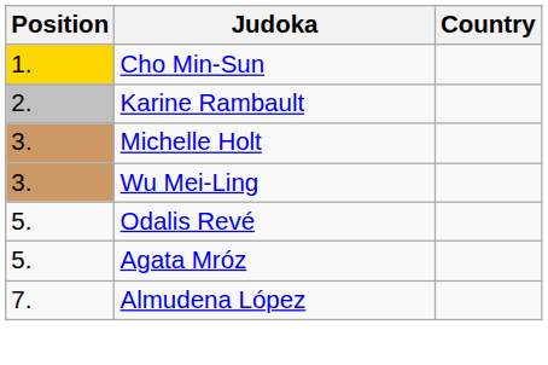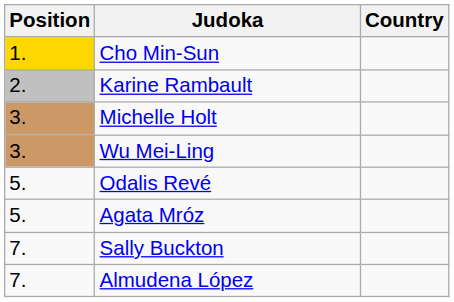 <table class=wikitable>
 <tr>
 <th width=10>Position</th>
 <th width=200>Judoka</th>
 <th width=50>Country</th>
 </tr>
 <tr>
 <td bgcolor=gold>1.</td>
 <td><a href='#'>Cho Min-Sun</a></td>
 <td></td>
 </tr>
 <tr>
 <td bgcolor="silver">2.</td>
 <td><a href='#'>Karine Rambault</a></td>
 <td></td>
 </tr>
 <tr>
 <td bgcolor="CC9966">3.</td>
 <td><a href='#'>Michelle Holt</a></td>
 <td></td>
 </tr>
 <tr>
 <td bgcolor="CC9966">3.</td>
 <td><a href='#'>Wu Mei-Ling</a></td>
 <td></td>
 </tr>
 <tr>
 <td>5.</td>
 <td><a href='#'>Odalis Revé</a></td>
 <td></td>
 </tr>
 <tr>
 <td>5.</td>
 <td><a href='#'>Agata Mróz</a></td>
 <td></td>
 </tr>
 <tr>
 <td>7.</td>
+<td><a href='#'>Sally Buckton</a></td>
+<td></td>
+</tr>
+<tr>
+<td>7.</td>
 <td><a href='#'>Almudena López</a></td>
 <td></td>
 </tr>
 </table>
